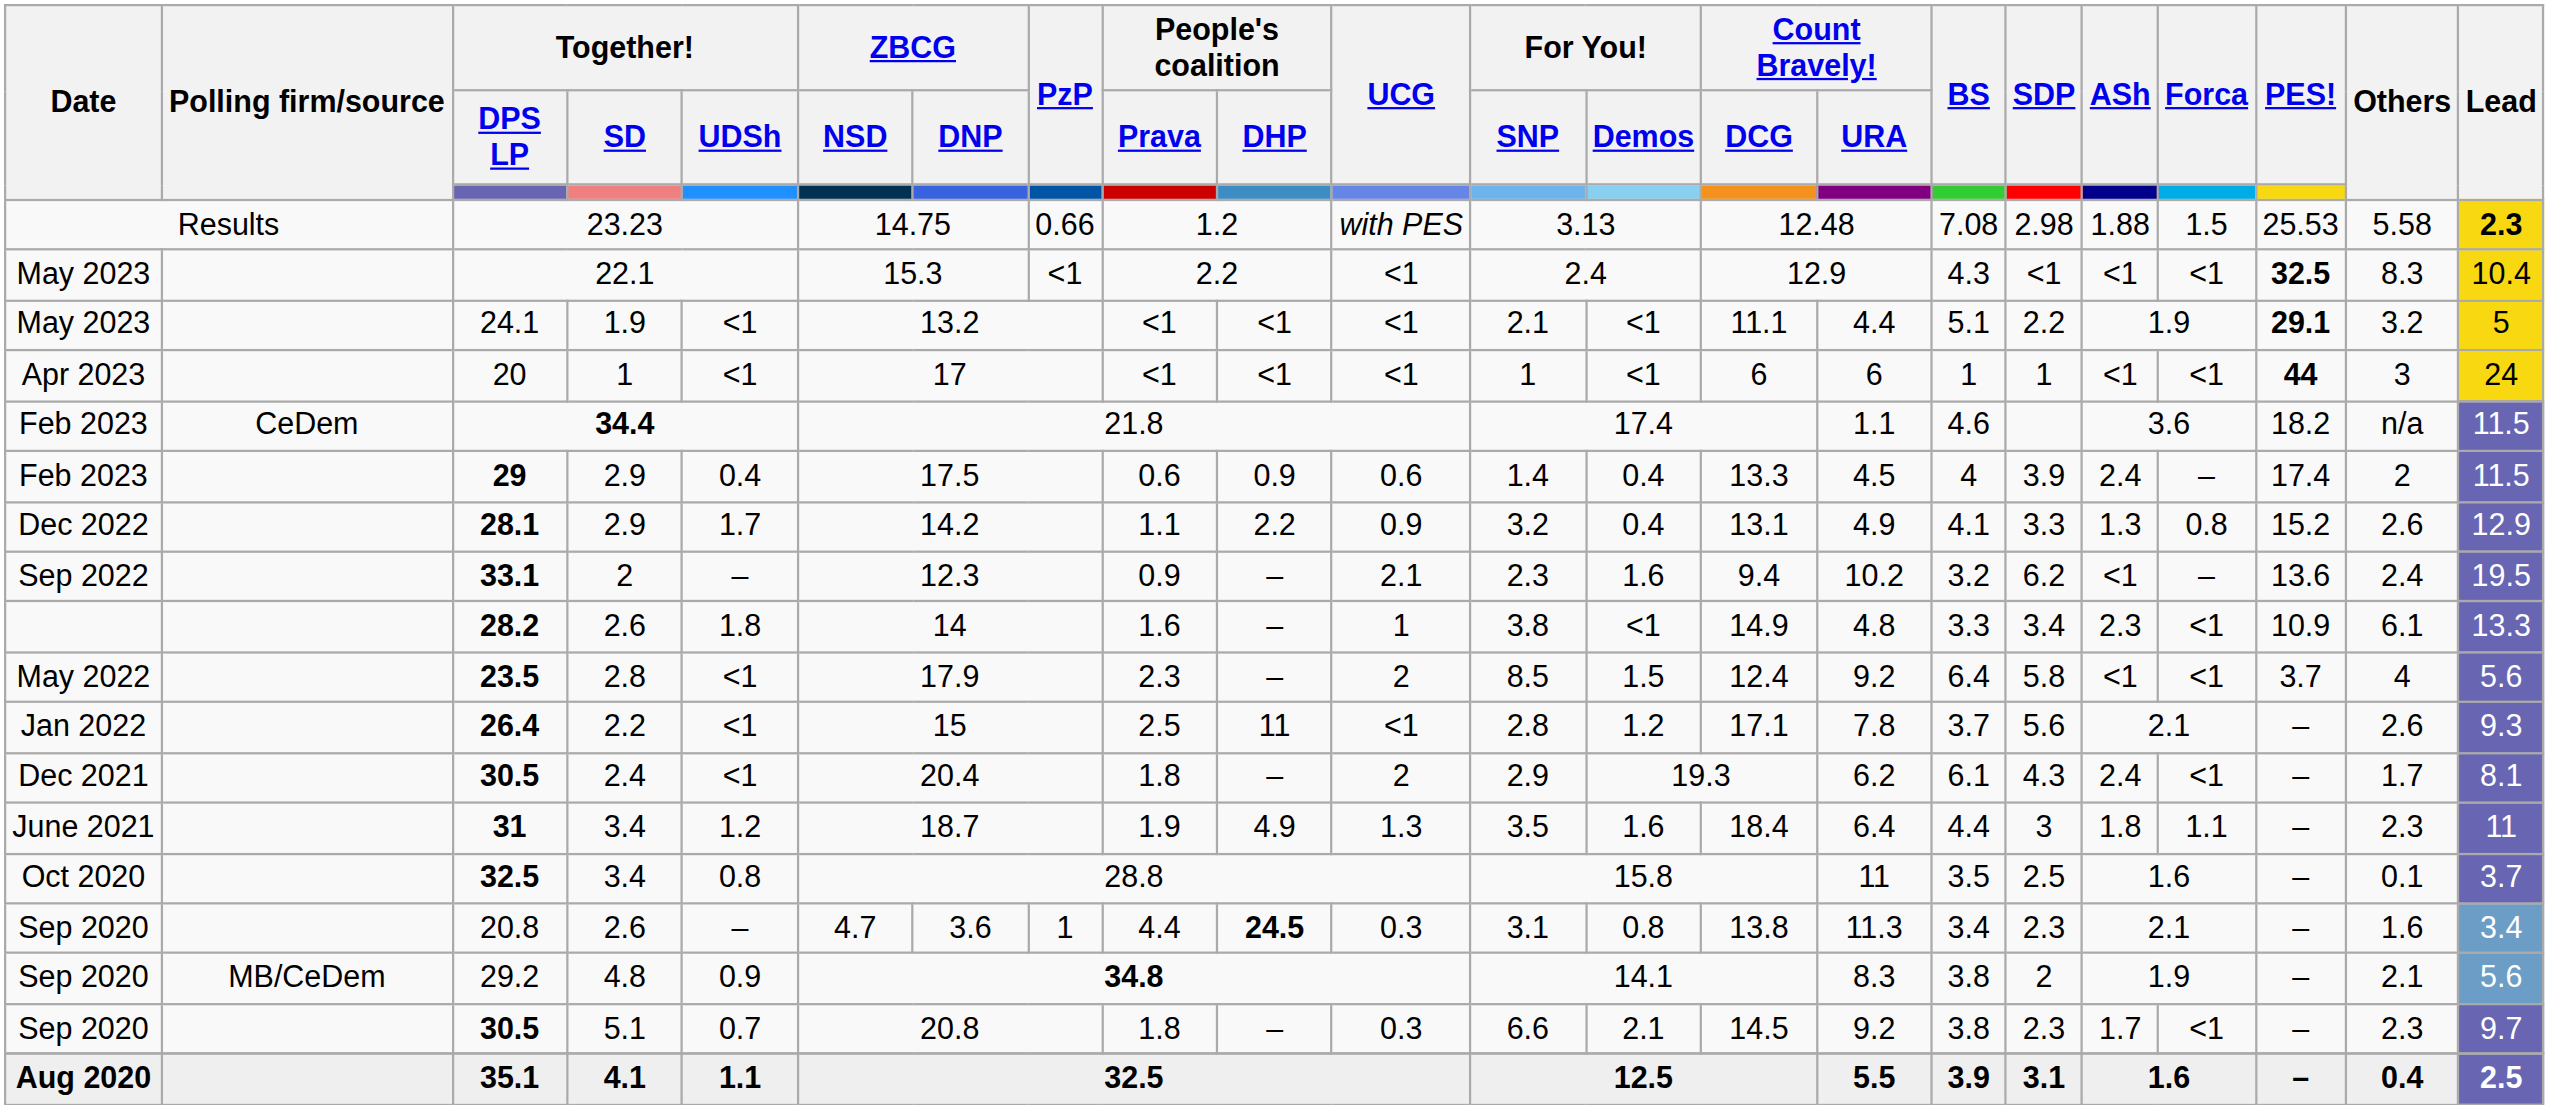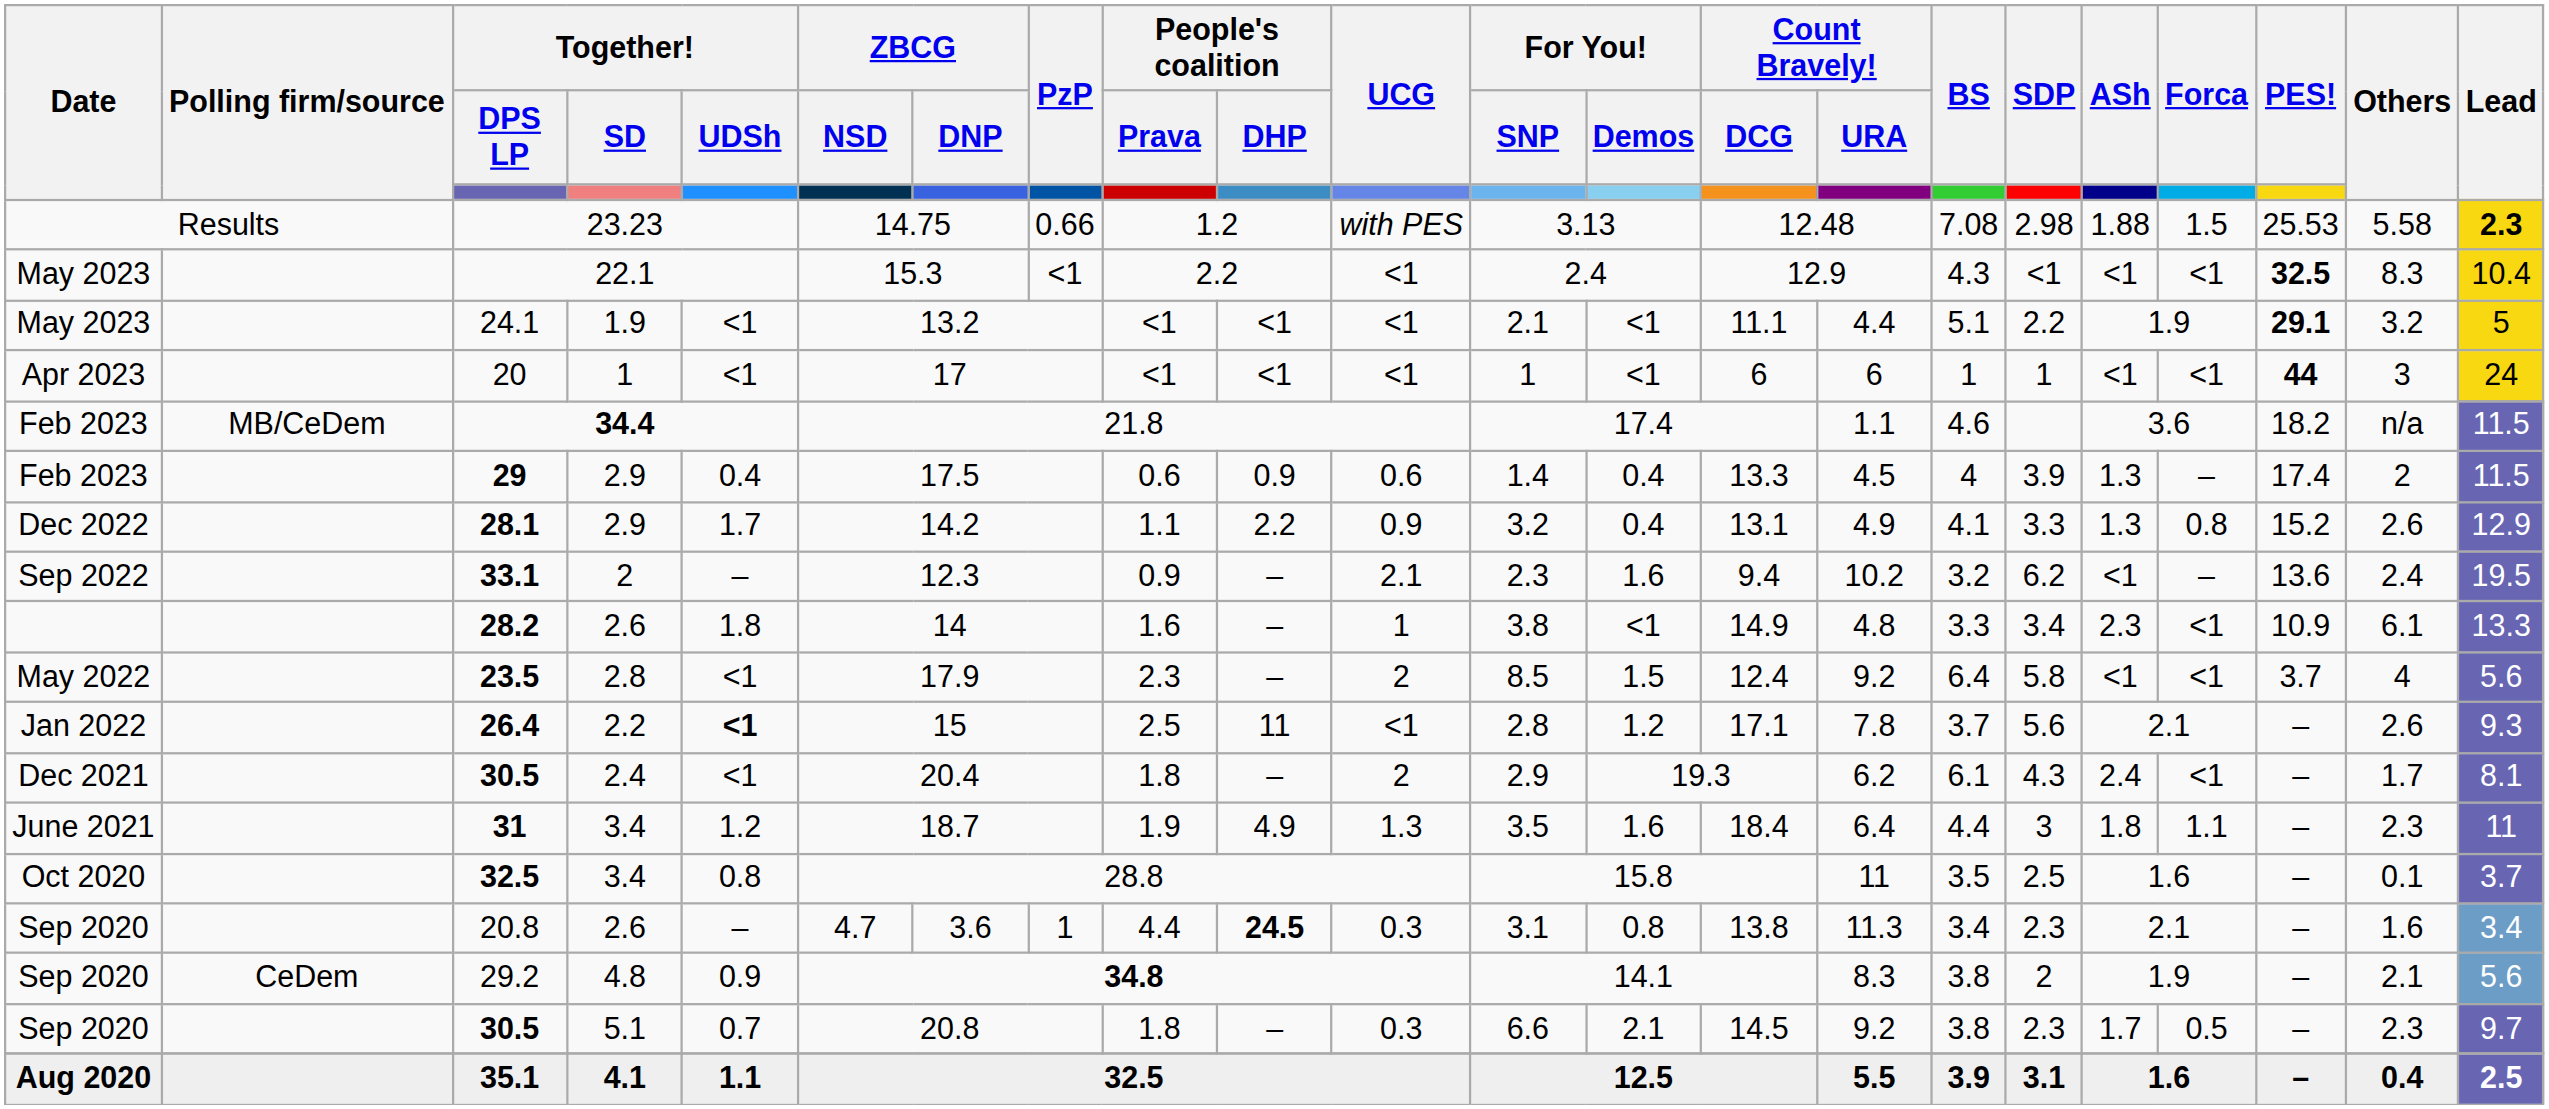 <table class="wikitable" style="text-align:center; font-size:85%; line-height:16px;">
 <tr>
 <th rowspan="3">Date</th>
 <th rowspan="3">Polling firm/source</th>
 <th colspan="3">Together!</th>
 <th colspan="2"><a href='#'>ZBCG</a></th>
 <th rowspan="2"><a href='#'>PzP</a></th>
 <th colspan="2">People's coalition</th>
 <th rowspan="2"><a href='#'>UCG</a></th>
 <th colspan="2">For You!</th>
 <th colspan="2"><a href='#'>Count Bravely!</a></th>
 <th rowspan="2"><a href='#'>BS</a></th>
 <th rowspan="2"><a href='#'>SDP</a></th>
 <th rowspan="2"><a href='#'>ASh</a></th>
 <th rowspan="2"><a href='#'>Forca</a></th>
 <th rowspan="2"><a href='#'>PES!</a></th>
 <th rowspan="3">Others</th>
 <th rowspan="3">Lead</th>
 </tr>
 <tr style="height:42px;">
 <th style="width:45px;"><a href='#'>DPS</a><br><a href='#'>LP</a></th>
 <th style="width:45px;"><a href='#'>SD</a></th>
 <th style="width:45px;"><a href='#'>UDSh</a></th>
 <th style="width:45px;"><a href='#'>NSD</a></th>
 <th style="width:45px;"><a href='#'>DNP</a></th>
 <th style="width:45px;"><a href='#'>Prava</a></th>
 <th style="width:45px;"><a href='#'>DHP</a></th>
 <th style="width:45px;"><a href='#'>SNP</a></th>
 <th style="width:45px;"><a href='#'>Demos</a></th>
 <th style="width:45px;"><a href='#'>DCG</a></th>
 <th style="width:45px;"><a href='#'>URA</a></th>
 </tr>
 <tr>
 <th style="color:inherit;background:#6866b2;"></th>
 <th style="color:inherit;background:#f08080;"></th>
 <th style="color:inherit;background:#1E90FF;"></th>
 <th style="color:inherit;background:#003153;"></th>
 <th style="color:inherit;background:#3862e0;"></th>
 <th style="color:inherit;background:#0054A5;"></th>
 <th style="color:inherit;background:#cc0000;"></th>
 <th style="color:inherit;background:#3B8DC4;"></th>
 <th style="color:inherit;background:#6585e7;"></th>
 <th style="color:inherit;background:#6CB4EE;"></th>
 <th style="color:inherit;background:#89CFF0;"></th>
 <th style="color:inherit;background:#F5911D;"></th>
 <th style="color:inherit;background:#800080;"></th>
 <th style="color:inherit;background:#32CD32;"></th>
 <th style="color:inherit;background:#FF0000;"></th>
 <th style="color:inherit;background:#00008B;"></th>
 <th style="color:inherit;background:#00ace6;"></th>
 <th style="color:inherit;background:#F8D810;"></th>
 </tr>
 <tr>
 <td colspan="2" >Results</td>
 <td colspan="3" >23.23</td>
 <td colspan="2" >14.75</td>
 <td>0.66</td>
 <td colspan="2" >1.2</td>
 <td><em>with PES</em></td>
 <td colspan="2" >3.13</td>
 <td colspan="2" >12.48</td>
 <td>7.08</td>
 <td>2.98</td>
 <td>1.88</td>
 <td>1.5</td>
 <td>25.53</td>
 <td>5.58</td>
 <td style="background:#F8D810"><strong>2.3</strong></td>
 </tr>
 <tr>
 <td>May 2023</td>
 <td></td>
 <td colspan=3>22.1</td>
 <td colspan=2>15.3</td>
 <td><1</td>
 <td colspan=2>2.2</td>
 <td><1</td>
 <td colspan=2>2.4</td>
 <td colspan=2>12.9</td>
 <td>4.3</td>
 <td><1</td>
 <td><1</td>
 <td><1</td>
 <td><strong>32.5</strong></td>
 <td>8.3</td>
 <td style="background:#F8D810; color:black;">10.4</td>
 </tr>
 <tr>
 <td>May 2023</td>
 <td></td>
 <td>24.1</td>
 <td>1.9</td>
 <td><1</td>
 <td colspan=3>13.2</td>
 <td><1</td>
 <td><1</td>
 <td><1</td>
 <td>2.1</td>
 <td><1</td>
 <td>11.1</td>
 <td>4.4</td>
 <td>5.1</td>
 <td>2.2</td>
 <td colspan=2>1.9</td>
 <td><strong>29.1</strong></td>
 <td>3.2</td>
 <td style="background:#F8D810; color:black;">5</td>
 </tr>
 <tr>
 <td>Apr 2023</td>
 <td></td>
 <td>20</td>
 <td>1</td>
 <td><1</td>
 <td colspan=3>17</td>
 <td><1</td>
 <td><1</td>
 <td><1</td>
 <td>1</td>
 <td><1</td>
 <td>6</td>
 <td>6</td>
 <td>1</td>
 <td>1</td>
 <td><1</td>
 <td><1</td>
 <td><strong>44</strong></td>
 <td>3</td>
 <td style="background:#F8D810; color:black;">24</td>
 </tr>
 <tr>
 <td>Feb 2023</td>
-<td>CeDem</td>
+<td>MB/CeDem</td>
 <td colspan=3><strong>34.4</strong></td>
 <td colspan=6>21.8</td>
 <td colspan=3>17.4</td>
 <td>1.1</td>
 <td>4.6</td>
 <td></td>
 <td colspan=2>3.6</td>
 <td>18.2</td>
 <td>n/a</td>
 <td style="background:#6866b2; color:white;">11.5</td>
 </tr>
 <tr>
 <td>Feb 2023</td>
 <td></td>
 <td><strong>29</strong></td>
 <td>2.9</td>
 <td>0.4</td>
 <td colspan=3>17.5</td>
 <td>0.6</td>
 <td>0.9</td>
 <td>0.6</td>
 <td>1.4</td>
 <td>0.4</td>
 <td>13.3</td>
 <td>4.5</td>
 <td>4</td>
 <td>3.9</td>
-<td>2.4</td>
+<td>1.3</td>
 <td>–</td>
 <td>17.4</td>
 <td>2</td>
 <td style="background:#6866b2; color:white;">11.5</td>
 </tr>
 <tr>
 <td>Dec 2022</td>
 <td></td>
 <td><strong>28.1</strong></td>
 <td>2.9</td>
 <td>1.7</td>
 <td colspan=3>14.2</td>
 <td>1.1</td>
 <td>2.2</td>
 <td>0.9</td>
 <td>3.2</td>
 <td>0.4</td>
 <td>13.1</td>
 <td>4.9</td>
 <td>4.1</td>
 <td>3.3</td>
 <td>1.3</td>
 <td>0.8</td>
 <td>15.2</td>
 <td>2.6</td>
 <td style="background:#6866b2; color:white;">12.9</td>
 </tr>
 <tr>
 <td>Sep 2022</td>
 <td></td>
 <td><strong>33.1</strong></td>
 <td>2</td>
 <td>–</td>
 <td colspan=3>12.3</td>
 <td>0.9</td>
 <td>–</td>
 <td>2.1</td>
 <td>2.3</td>
 <td>1.6</td>
 <td>9.4</td>
 <td>10.2</td>
 <td>3.2</td>
 <td>6.2</td>
 <td><1</td>
 <td>–</td>
 <td>13.6</td>
 <td>2.4</td>
 <td style="background:#6866b2; color:white;">19.5</td>
 </tr>
 <tr>
 <td></td>
 <td></td>
 <td><strong>28.2</strong></td>
 <td>2.6</td>
 <td>1.8</td>
 <td colspan=3>14</td>
 <td>1.6</td>
 <td>–</td>
 <td>1</td>
 <td>3.8</td>
 <td><1</td>
 <td>14.9</td>
 <td>4.8</td>
 <td>3.3</td>
 <td>3.4</td>
 <td>2.3</td>
 <td><1</td>
 <td>10.9</td>
 <td>6.1</td>
 <td style="background:#6866b2; color:white;">13.3</td>
 </tr>
 <tr>
 <td>May 2022</td>
 <td></td>
 <td><strong>23.5</strong></td>
 <td>2.8</td>
 <td><1</td>
 <td colspan=3>17.9</td>
 <td>2.3</td>
 <td>–</td>
 <td>2</td>
 <td>8.5</td>
 <td>1.5</td>
 <td>12.4</td>
 <td>9.2</td>
 <td>6.4</td>
 <td>5.8</td>
 <td><1</td>
 <td><1</td>
 <td>3.7</td>
 <td>4</td>
 <td style="background:#6866b2; color:white;">5.6</td>
 </tr>
 <tr>
 <td>Jan 2022</td>
 <td></td>
 <td><strong>26.4</strong></td>
 <td>2.2</td>
-<td><1</td>
+<td><strong><1</strong></td>
 <td colspan=3>15</td>
 <td>2.5</td>
 <td>11</td>
 <td><1</td>
 <td>2.8</td>
 <td>1.2</td>
 <td>17.1</td>
 <td>7.8</td>
 <td>3.7</td>
 <td>5.6</td>
 <td colspan=2>2.1</td>
 <td>–</td>
 <td>2.6</td>
 <td style="background:#6866b2; color:white;">9.3</td>
 </tr>
 <tr>
 <td>Dec 2021</td>
 <td> </td>
 <td><strong>30.5</strong></td>
 <td>2.4</td>
 <td><1</td>
 <td colspan=3>20.4</td>
 <td>1.8</td>
 <td>–</td>
 <td>2</td>
 <td>2.9</td>
 <td colspan="2">19.3</td>
 <td>6.2</td>
 <td>6.1</td>
 <td>4.3</td>
 <td>2.4</td>
 <td><1</td>
 <td>–</td>
 <td>1.7</td>
 <td style="background:#6866b2; color:white;">8.1</td>
 </tr>
 <tr>
 <td>June 2021</td>
 <td></td>
 <td><strong>31</strong></td>
 <td>3.4</td>
 <td>1.2</td>
 <td colspan=3>18.7</td>
 <td>1.9</td>
 <td>4.9</td>
 <td>1.3</td>
 <td>3.5</td>
 <td>1.6</td>
 <td>18.4</td>
 <td>6.4</td>
 <td>4.4</td>
 <td>3</td>
 <td>1.8</td>
 <td>1.1</td>
 <td>–</td>
 <td>2.3</td>
 <td style="background:#6866b2; color:white;">11</td>
 </tr>
 <tr>
 <td>Oct 2020</td>
 <td></td>
 <td><strong>32.5</strong></td>
 <td>3.4</td>
 <td>0.8</td>
 <td colspan=6>28.8</td>
 <td colspan=3>15.8</td>
 <td>11</td>
 <td>3.5</td>
 <td>2.5</td>
 <td colspan=2>1.6</td>
 <td>–</td>
 <td>0.1</td>
 <td style="background:#6866b2; color:white;">3.7</td>
 </tr>
 <tr>
 <td>Sep 2020</td>
 <td></td>
 <td>20.8</td>
 <td>2.6</td>
 <td>–</td>
 <td>4.7</td>
 <td>3.6</td>
 <td>1</td>
 <td>4.4</td>
 <td><strong>24.5</strong></td>
 <td>0.3</td>
 <td>3.1</td>
 <td>0.8</td>
 <td>13.8</td>
 <td>11.3</td>
 <td>3.4</td>
 <td>2.3</td>
 <td colspan=2>2.1</td>
 <td>–</td>
 <td>1.6</td>
 <td style="background:#6c9dc6; color:white;">3.4</td>
 </tr>
 <tr>
 <td>Sep 2020</td>
-<td>MB/CeDem</td>
+<td>CeDem</td>
 <td>29.2</td>
 <td>4.8</td>
 <td>0.9</td>
 <td colspan=6><strong>34.8</strong></td>
 <td colspan=3>14.1</td>
 <td>8.3</td>
 <td>3.8</td>
 <td>2</td>
 <td colspan=2>1.9</td>
 <td>–</td>
 <td>2.1</td>
 <td style="background:#6c9dc6; color:white;">5.6</td>
 </tr>
 <tr>
 <td>Sep 2020</td>
 <td></td>
 <td><strong>30.5</strong></td>
 <td>5.1</td>
 <td>0.7</td>
 <td colspan=3>20.8</td>
 <td>1.8</td>
 <td>–</td>
 <td>0.3</td>
 <td>6.6</td>
 <td>2.1</td>
 <td>14.5</td>
 <td>9.2</td>
 <td>3.8</td>
 <td>2.3</td>
 <td>1.7</td>
-<td><1</td>
+<td>0.5</td>
 <td>–</td>
 <td>2.3</td>
 <td style="background:#6866b2; color:white;">9.7</td>
 </tr>
 <tr>
 </tr>
 <tr style="background:#EFEFEF; font-weight:bold;">
 <td>Aug 2020</td>
 <td></td>
 <td><strong>35.1</strong></td>
 <td>4.1</td>
 <td>1.1</td>
 <td colspan=6>32.5</td>
 <td colspan=3>12.5</td>
 <td>5.5</td>
 <td>3.9</td>
 <td>3.1</td>
 <td colspan=2>1.6</td>
 <td>–</td>
 <td>0.4</td>
 <td style="background:#6866b2; color:white;">2.5</td>
 </tr>
 </table>
